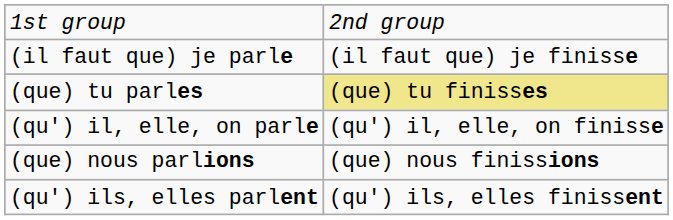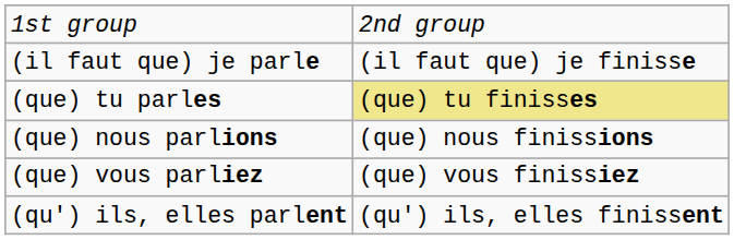 <table class=wikitable>
 <tr>
 <td><em>1st group</em></td>
 <td><em>2nd group</em></td>
 </tr>
 <tr>
 <td>(il faut que) je parl<strong>e</strong></td>
 <td>(il faut que) je finiss<strong>e</strong></td>
 </tr>
 <tr>
 <td>(que) tu parl<strong>es</strong></td>
 <td style="background: khaki;">(que) tu finiss<strong>es</strong></td>
 </tr>
 <tr>
-<td>(qu') il, elle, on parl<strong>e</strong></td>
-<td>(qu') il, elle, on finiss<strong>e</strong></td>
+<td>(que) nous parl<strong>ions</strong></td>
+<td>(que) nous finiss<strong>ions</strong></td>
 </tr>
 <tr>
-<td>(que) nous parl<strong>ions</strong></td>
-<td>(que) nous finiss<strong>ions</strong></td>
+<td>(que) vous parl<strong>iez</strong></td>
+<td>(que) vous finiss<strong>iez</strong></td>
 </tr>
 <tr>
 <td>(qu') ils, elles parl<strong>ent</strong></td>
 <td>(qu') ils, elles finiss<strong>ent</strong></td>
 </tr>
 </table>
